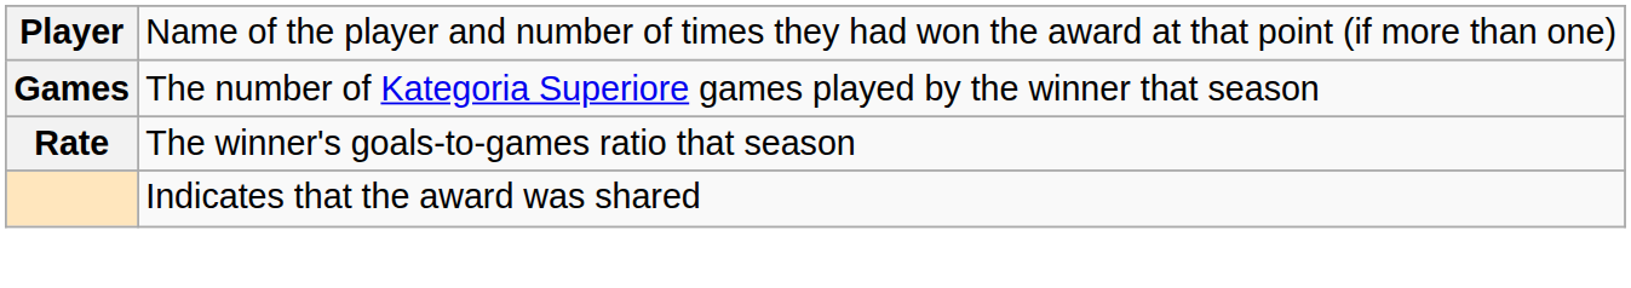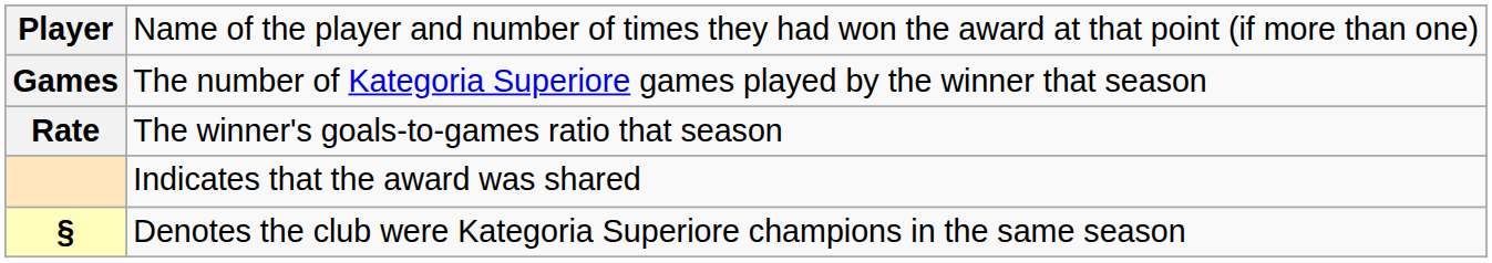 <table class="wikitable plainrowheaders">
 <tr>
 <th scope="row"><strong>Player </strong></th>
 <td>Name of the player and number of times they had won the award at that point (if more than one)</td>
 </tr>
 <tr>
 <th scope="row" style="text-align:center"><strong>Games</strong></th>
 <td>The number of <a href='#'>Kategoria Superiore</a> games played by the winner that season</td>
 </tr>
 <tr>
 <th scope="row" style="text-align:center"><strong>Rate</strong></th>
 <td>The winner's goals-to-games ratio that season</td>
 </tr>
 <tr>
 <th scope="row" style="text-align:center; background:#FFE6BD"></th>
 <td>Indicates that the award was shared</td>
 </tr>
+<tr>
+<th scope="row" style="text-align:center; background:#ffb">§</th>
+<td>Denotes the club were Kategoria Superiore champions in the same season</td>
+</tr>
 </table>
